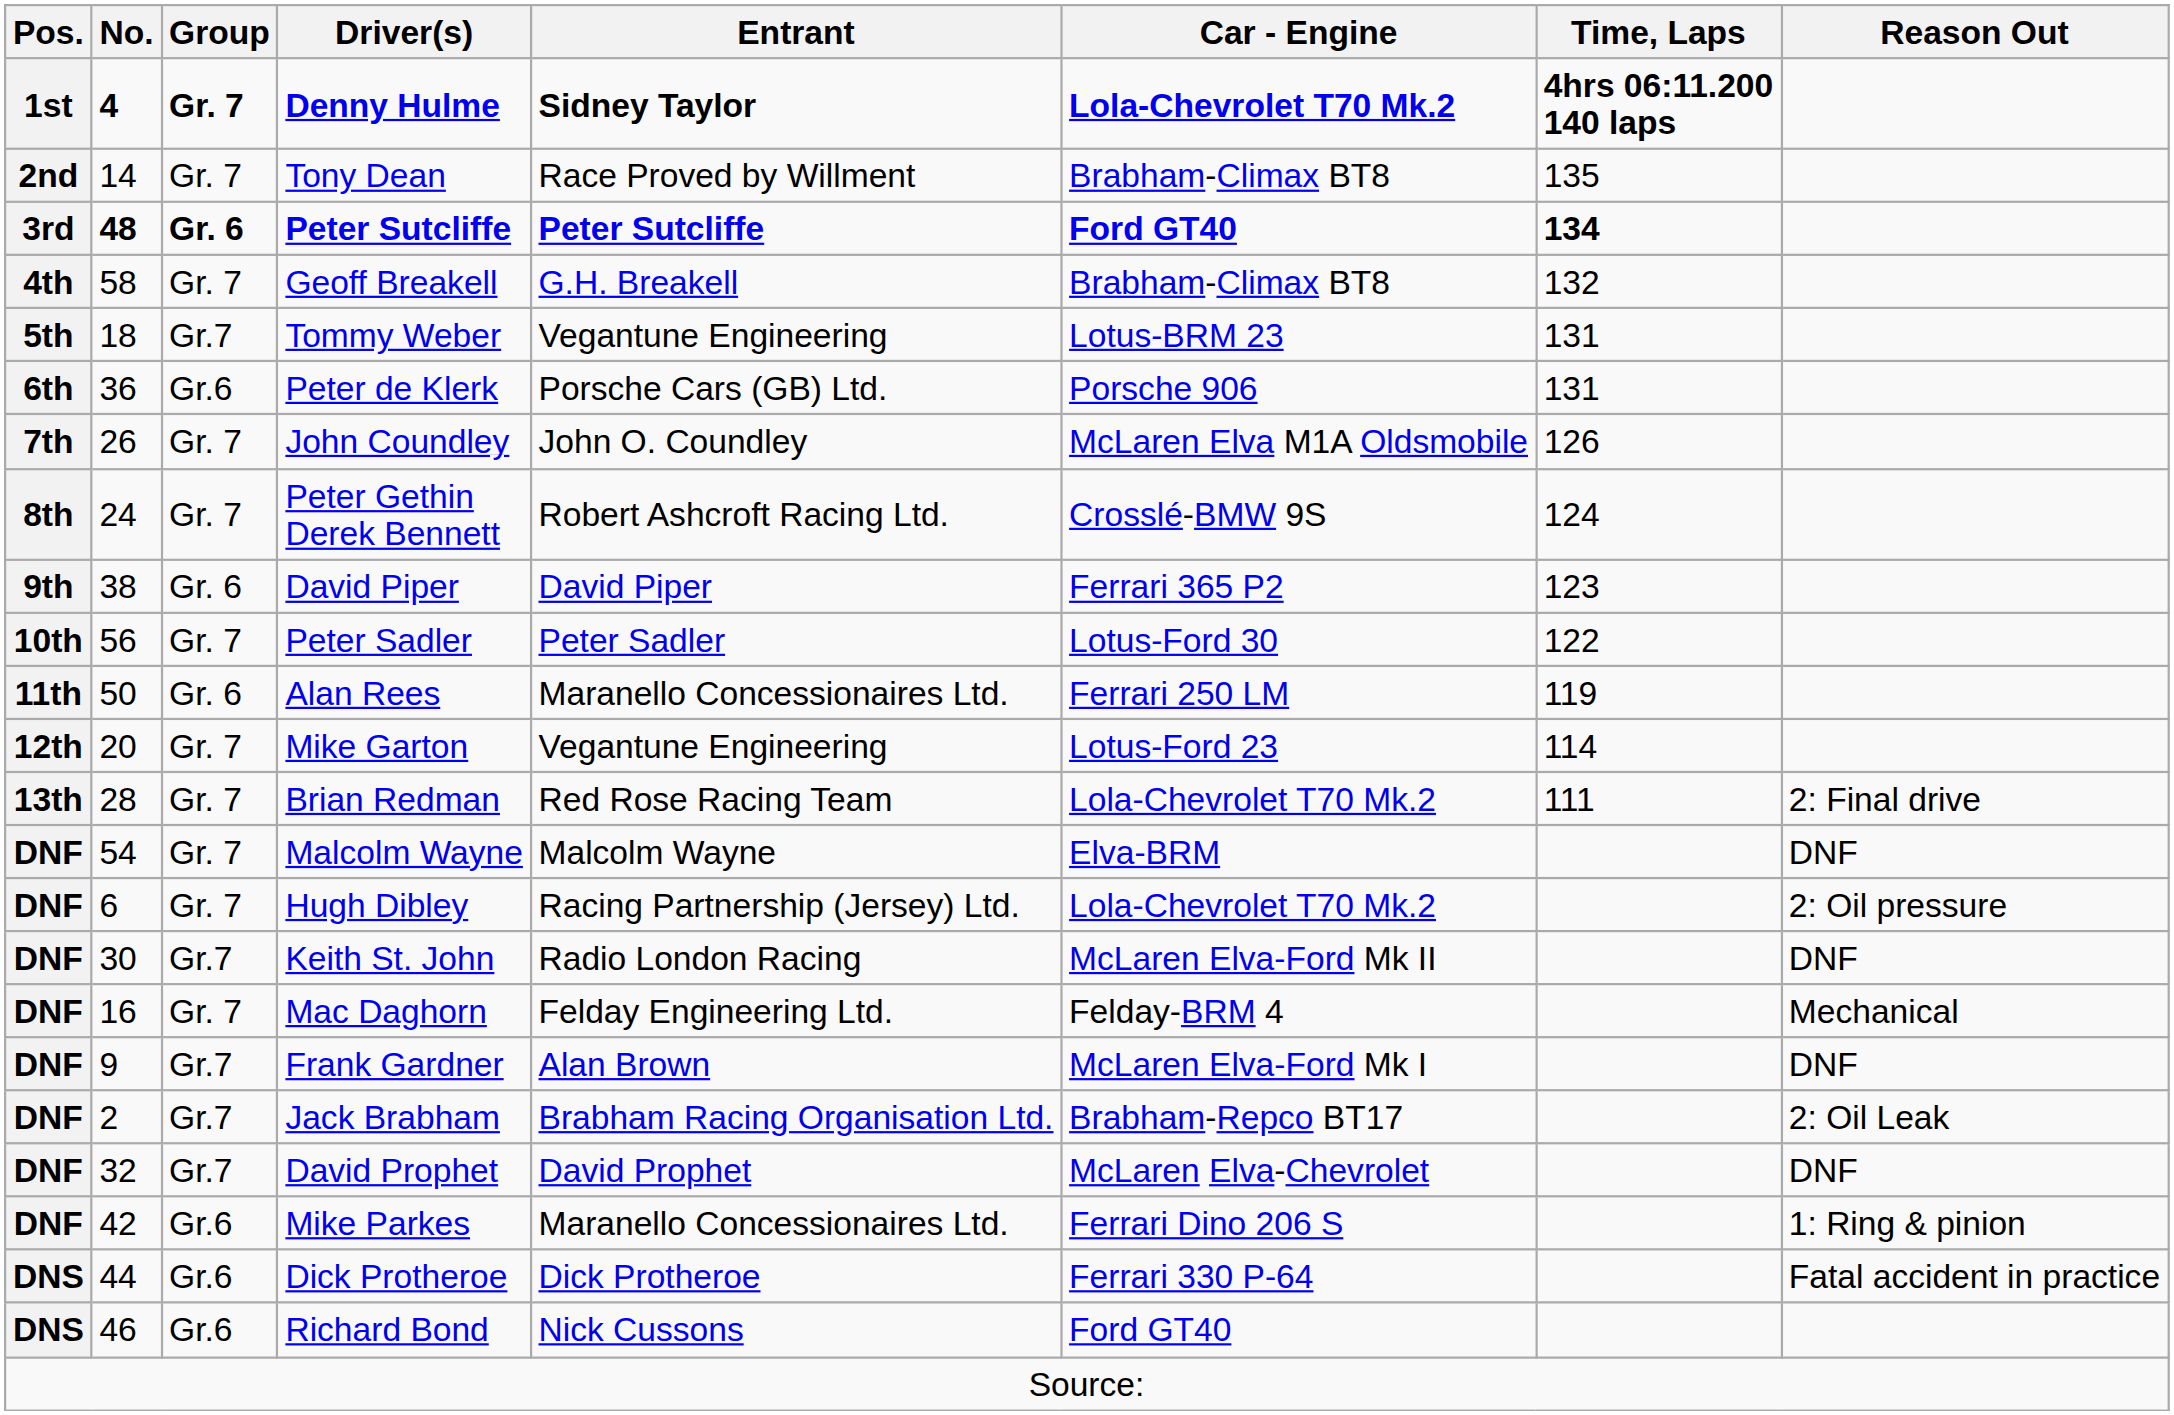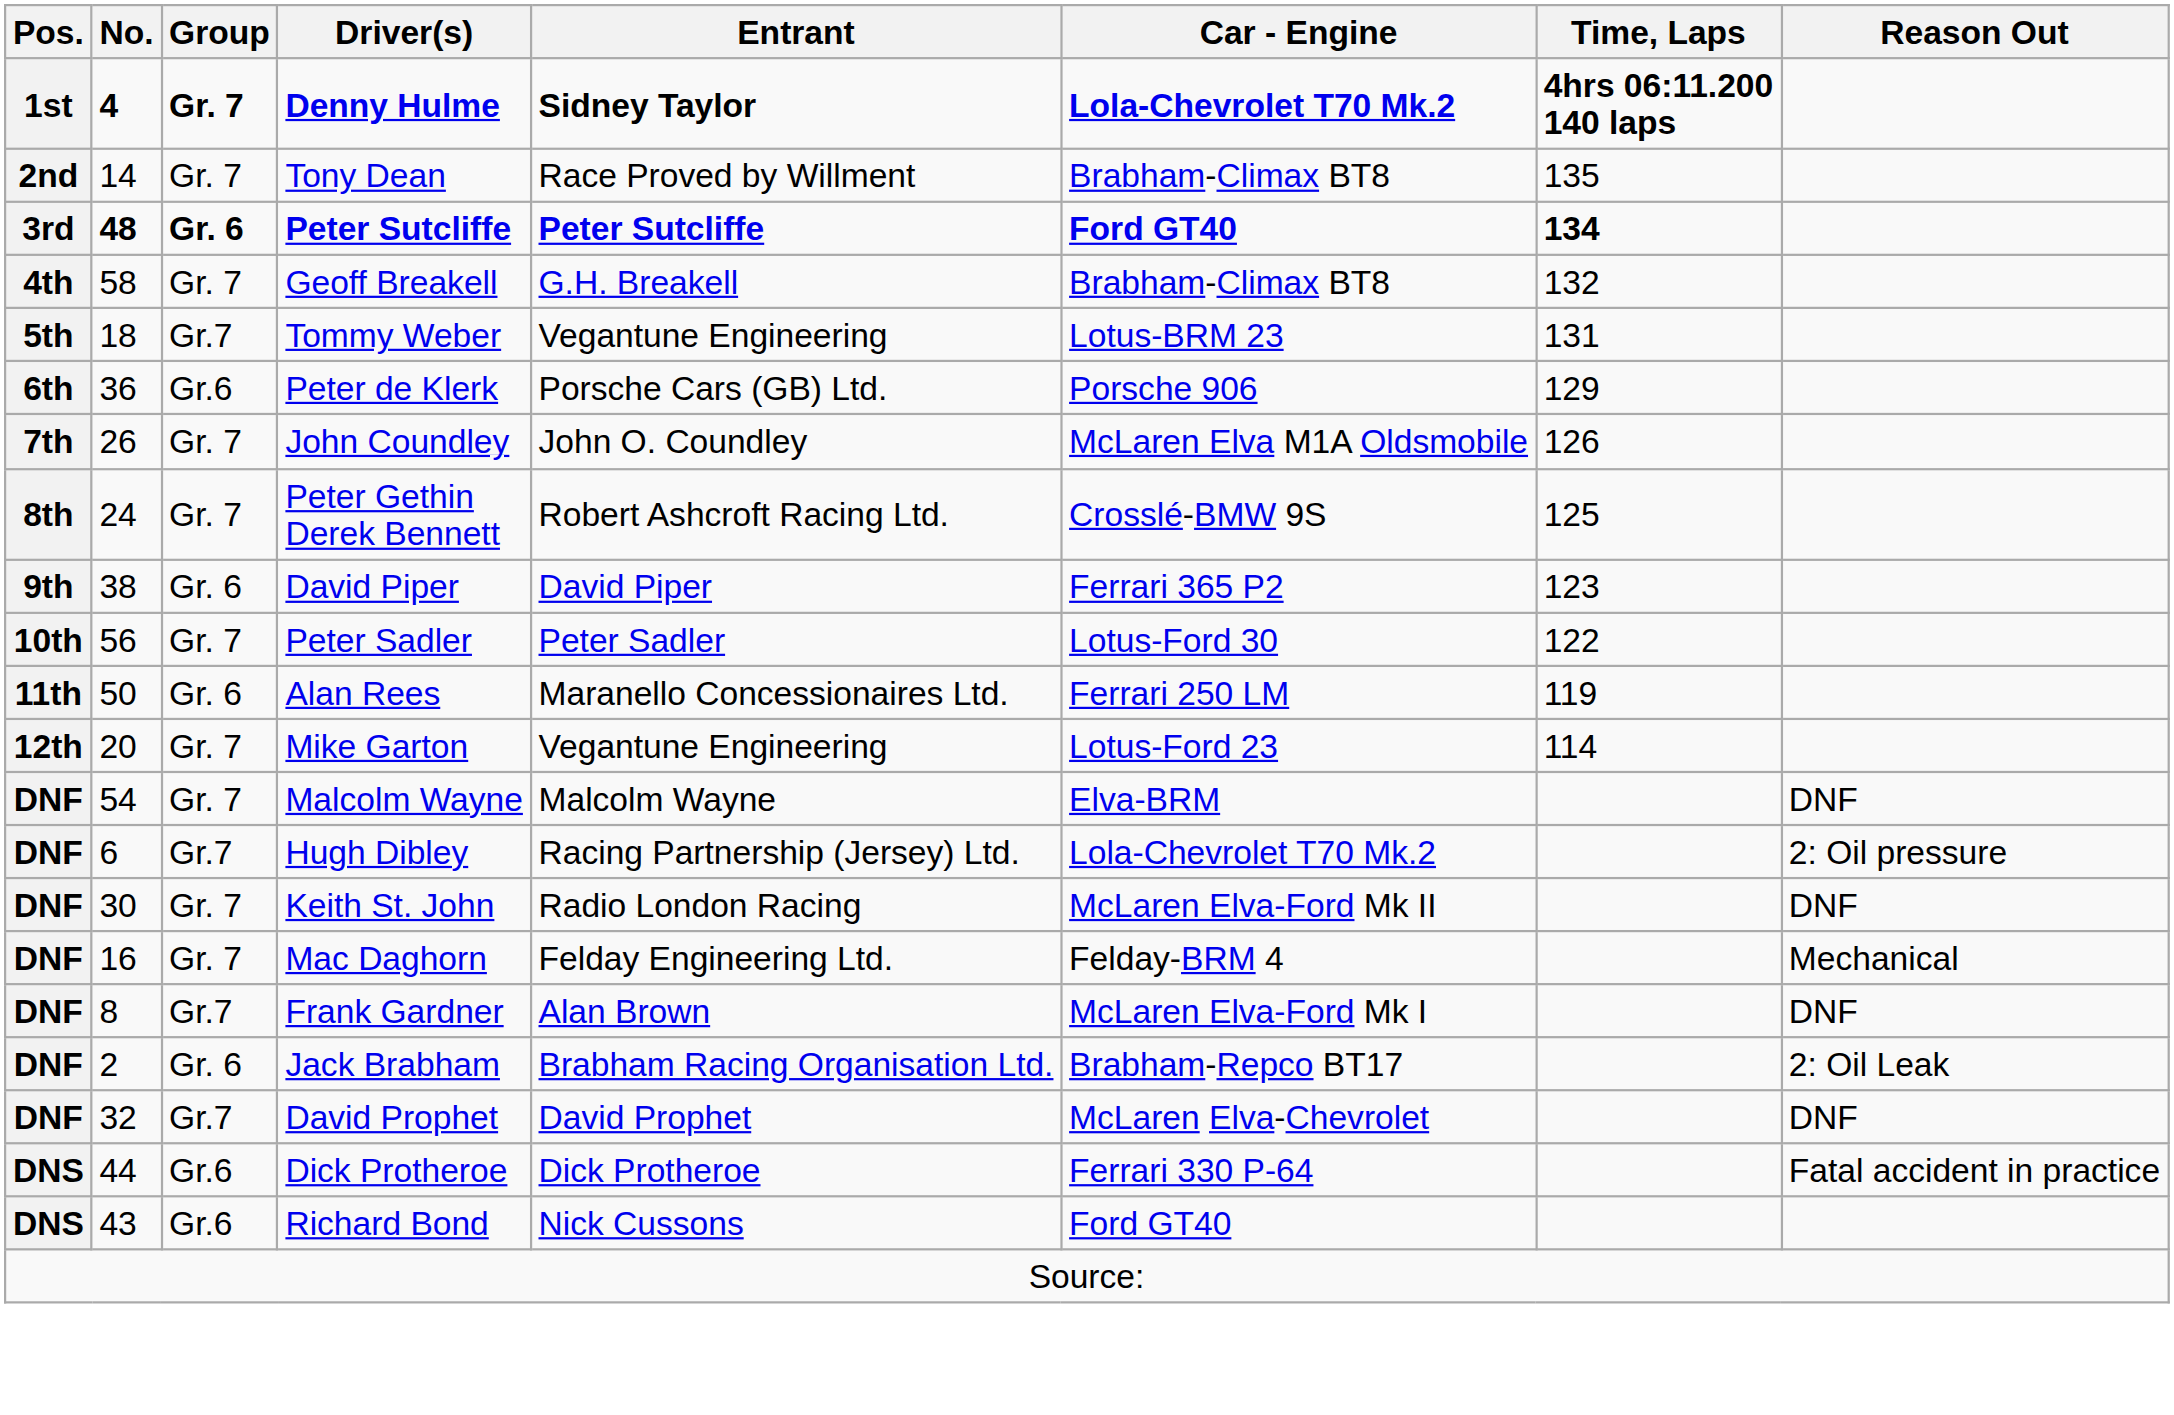 <table class="wikitable" style="font-size: 95%">
 <tr>
 <th>Pos.</th>
 <th>No.</th>
 <th>Group</th>
 <th>Driver(s)</th>
 <th>Entrant</th>
 <th>Car - Engine</th>
 <th>Time, Laps</th>
 <th>Reason Out</th>
 </tr>
 <tr>
 <th><strong>1st</strong></th>
 <td><strong>4</strong></td>
 <td><strong>Gr. 7</strong></td>
 <td> <strong><a href='#'>Denny Hulme</a></strong></td>
 <td><strong>Sidney Taylor</strong></td>
 <td><strong><a href='#'>Lola-Chevrolet T70 Mk.2</a></strong></td>
 <td><strong>4hrs 06:11.200</strong><br><strong>140 laps</strong></td>
 <td></td>
 </tr>
 <tr>
 <th>2nd</th>
 <td>14</td>
 <td>Gr. 7</td>
 <td> <a href='#'>Tony Dean</a></td>
 <td>Race Proved by Willment</td>
 <td><a href='#'>Brabham</a>-<a href='#'>Climax</a> BT8</td>
 <td>135</td>
 <td></td>
 </tr>
 <tr>
 <th><strong>3rd</strong></th>
 <td><strong>48</strong></td>
 <td><strong>Gr. 6</strong></td>
 <td> <strong><a href='#'>Peter Sutcliffe</a></strong></td>
 <td><strong><a href='#'>Peter Sutcliffe</a></strong></td>
 <td><strong><a href='#'>Ford GT40</a></strong></td>
 <td><strong>134</strong></td>
 <td></td>
 </tr>
 <tr>
 <th>4th</th>
 <td>58</td>
 <td>Gr. 7</td>
 <td> <a href='#'>Geoff Breakell</a></td>
 <td><a href='#'>G.H. Breakell</a></td>
 <td><a href='#'>Brabham</a>-<a href='#'>Climax</a> BT8</td>
 <td>132</td>
 <td></td>
 </tr>
 <tr>
 <th>5th</th>
 <td>18</td>
 <td>Gr.7</td>
 <td> <a href='#'>Tommy Weber</a></td>
 <td>Vegantune Engineering</td>
 <td><a href='#'>Lotus-BRM 23</a></td>
 <td>131</td>
 <td></td>
 </tr>
 <tr>
 <th>6th</th>
 <td>36</td>
 <td>Gr.6</td>
 <td> <a href='#'>Peter de Klerk</a></td>
 <td>Porsche Cars (GB) Ltd.</td>
 <td><a href='#'>Porsche 906</a></td>
-<td>131</td>
+<td>129</td>
 <td></td>
 </tr>
 <tr>
 <th>7th</th>
 <td>26</td>
 <td>Gr. 7</td>
 <td> <a href='#'>John Coundley</a></td>
 <td>John O. Coundley</td>
 <td><a href='#'>McLaren Elva</a> M1A <a href='#'>Oldsmobile</a></td>
 <td>126</td>
 <td></td>
 </tr>
 <tr>
 <th>8th</th>
 <td>24</td>
 <td>Gr. 7</td>
 <td> <a href='#'>Peter Gethin</a><br> <a href='#'>Derek Bennett</a></td>
 <td>Robert Ashcroft Racing Ltd.</td>
 <td><a href='#'>Crosslé</a>-<a href='#'>BMW</a> 9S</td>
-<td>124</td>
+<td>125</td>
 <td></td>
 </tr>
 <tr>
 <th>9th</th>
 <td>38</td>
 <td>Gr. 6</td>
 <td> <a href='#'>David Piper</a></td>
 <td><a href='#'>David Piper</a></td>
 <td><a href='#'>Ferrari 365 P2</a></td>
 <td>123</td>
 <td></td>
 </tr>
 <tr>
 <th>10th</th>
 <td>56</td>
 <td>Gr. 7</td>
 <td> <a href='#'>Peter Sadler</a></td>
 <td><a href='#'>Peter Sadler</a></td>
 <td><a href='#'>Lotus-Ford 30</a></td>
 <td>122</td>
 <td></td>
 </tr>
 <tr>
 <th>11th</th>
 <td>50</td>
 <td>Gr. 6</td>
 <td> <a href='#'>Alan Rees</a></td>
 <td>Maranello Concessionaires Ltd.</td>
 <td><a href='#'>Ferrari 250 LM</a></td>
 <td>119</td>
 <td></td>
 </tr>
 <tr>
 <th>12th</th>
 <td>20</td>
 <td>Gr. 7</td>
 <td> <a href='#'>Mike Garton</a></td>
 <td>Vegantune Engineering</td>
 <td><a href='#'>Lotus-Ford 23</a></td>
 <td>114</td>
 <td></td>
 </tr>
 <tr>
-<th>13th</th>
-<td>28</td>
-<td>Gr. 7</td>
-<td> <a href='#'>Brian Redman</a></td>
-<td>Red Rose Racing Team</td>
-<td><a href='#'>Lola-Chevrolet T70 Mk.2</a></td>
-<td>111</td>
-<td>2: Final drive</td>
-</tr>
-<tr>
 <th>DNF</th>
 <td>54</td>
 <td>Gr. 7</td>
 <td> <a href='#'>Malcolm Wayne</a></td>
 <td>Malcolm Wayne</td>
 <td><a href='#'>Elva-BRM</a></td>
 <td></td>
 <td>DNF</td>
 </tr>
 <tr>
 <th>DNF</th>
 <td>6</td>
-<td>Gr. 7</td>
+<td>Gr.7</td>
 <td> <a href='#'>Hugh Dibley</a></td>
 <td>Racing Partnership (Jersey) Ltd.</td>
 <td><a href='#'>Lola-Chevrolet T70 Mk.2</a></td>
 <td></td>
 <td>2: Oil pressure</td>
 </tr>
 <tr>
 <th>DNF</th>
 <td>30</td>
-<td>Gr.7</td>
+<td>Gr. 7</td>
 <td> <a href='#'>Keith St. John</a></td>
 <td>Radio London Racing</td>
 <td><a href='#'>McLaren Elva-Ford</a> Mk II</td>
 <td></td>
 <td>DNF</td>
 </tr>
 <tr>
 <th>DNF</th>
 <td>16</td>
 <td>Gr. 7</td>
 <td> <a href='#'>Mac Daghorn</a></td>
 <td>Felday Engineering Ltd.</td>
 <td>Felday-<a href='#'>BRM</a> 4</td>
 <td></td>
 <td>Mechanical</td>
 </tr>
 <tr>
 <th>DNF</th>
-<td>9</td>
+<td>8</td>
 <td>Gr.7</td>
 <td> <a href='#'>Frank Gardner</a></td>
 <td><a href='#'>Alan Brown</a></td>
 <td><a href='#'>McLaren Elva-Ford</a> Mk I</td>
 <td></td>
 <td>DNF</td>
 </tr>
 <tr>
 <th>DNF</th>
 <td>2</td>
-<td>Gr.7</td>
+<td>Gr. 6</td>
 <td> <a href='#'>Jack Brabham</a></td>
 <td><a href='#'>Brabham Racing Organisation Ltd.</a></td>
 <td><a href='#'>Brabham</a>-<a href='#'>Repco</a> BT17</td>
 <td></td>
 <td>2: Oil Leak</td>
 </tr>
 <tr>
 <th>DNF</th>
 <td>32</td>
 <td>Gr.7</td>
 <td> <a href='#'>David Prophet</a></td>
 <td><a href='#'>David Prophet</a></td>
 <td><a href='#'>McLaren</a> <a href='#'>Elva</a>-<a href='#'>Chevrolet</a></td>
 <td></td>
 <td>DNF</td>
 </tr>
 <tr>
-<th>DNF</th>
-<td>42</td>
-<td>Gr.6</td>
-<td> <a href='#'>Mike Parkes</a></td>
-<td>Maranello Concessionaires Ltd.</td>
-<td><a href='#'>Ferrari Dino 206 S</a></td>
-<td></td>
-<td>1: Ring & pinion</td>
-</tr>
-<tr>
 <th>DNS</th>
 <td>44</td>
 <td>Gr.6</td>
 <td> <a href='#'>Dick Protheroe</a></td>
 <td><a href='#'>Dick Protheroe</a></td>
 <td><a href='#'>Ferrari 330 P-64</a></td>
 <td></td>
 <td>Fatal accident in practice</td>
 </tr>
 <tr>
 <th>DNS</th>
-<td>46</td>
+<td>43</td>
 <td>Gr.6</td>
 <td> <a href='#'>Richard Bond</a></td>
 <td><a href='#'>Nick Cussons</a></td>
 <td><a href='#'>Ford GT40</a></td>
 <td></td>
 <td></td>
 </tr>
 <tr>
 <td colspan="8" style="text-align:center;">Source:</td>
 </tr>
 </table>
